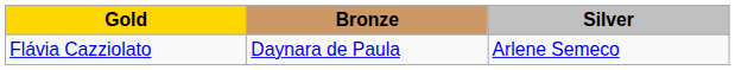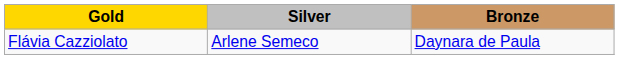 <table class="wikitable" style="text-align:left">
 <tr align="center">
 <td width=200 bgcolor=gold><strong>Gold</strong></td>
+<td width=200 bgcolor=silver><strong>Silver</strong></td>
 <td width=200 bgcolor=CC9966><strong>Bronze</strong></td>
-<td width=200 bgcolor=silver><strong>Silver</strong></td>
 </tr>
 <tr>
 <td><a href='#'>Flávia Cazziolato</a><br><em></em></td>
+<td><a href='#'>Arlene Semeco</a><br><em></em></td>
 <td><a href='#'>Daynara de Paula</a><br><em></em></td>
-<td><a href='#'>Arlene Semeco</a><br><em></em></td>
 </tr>
 </table>
